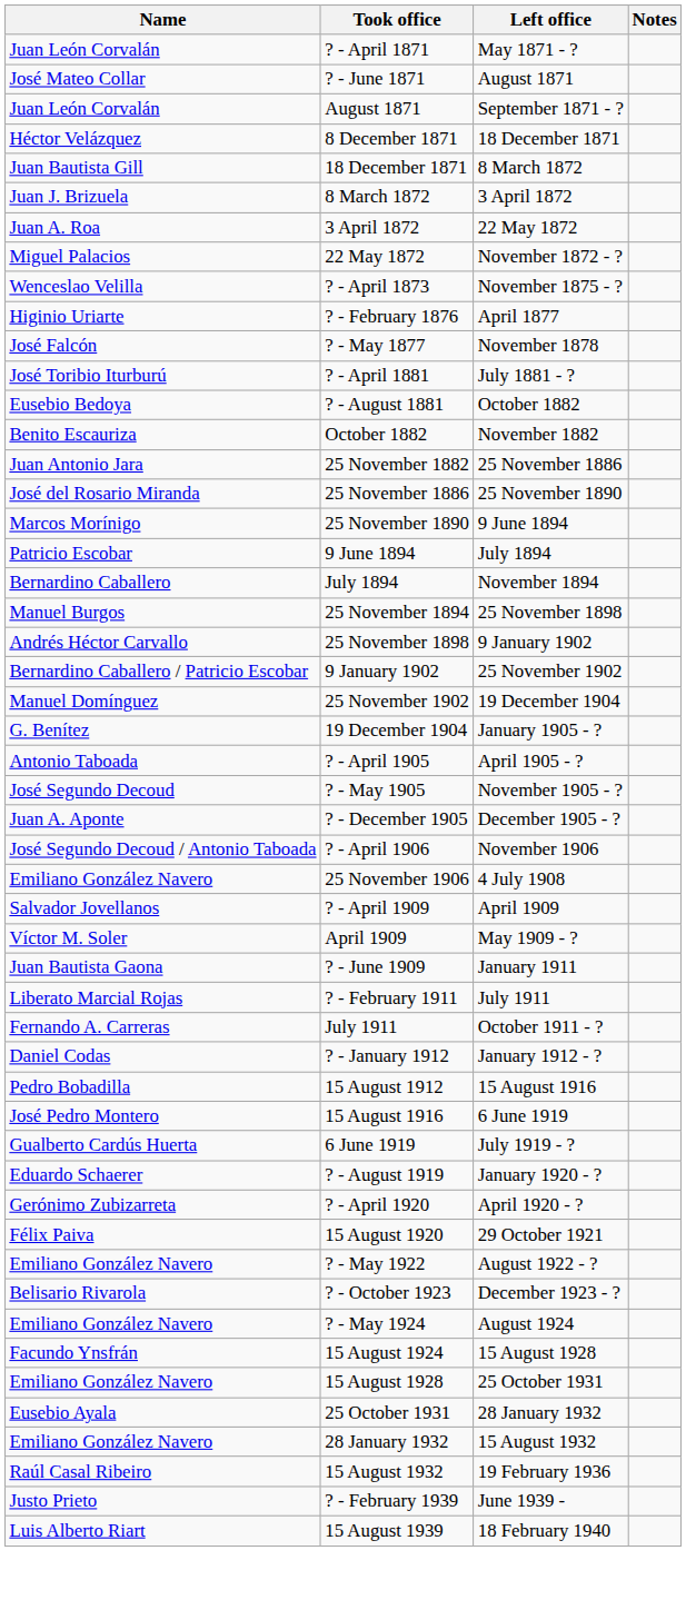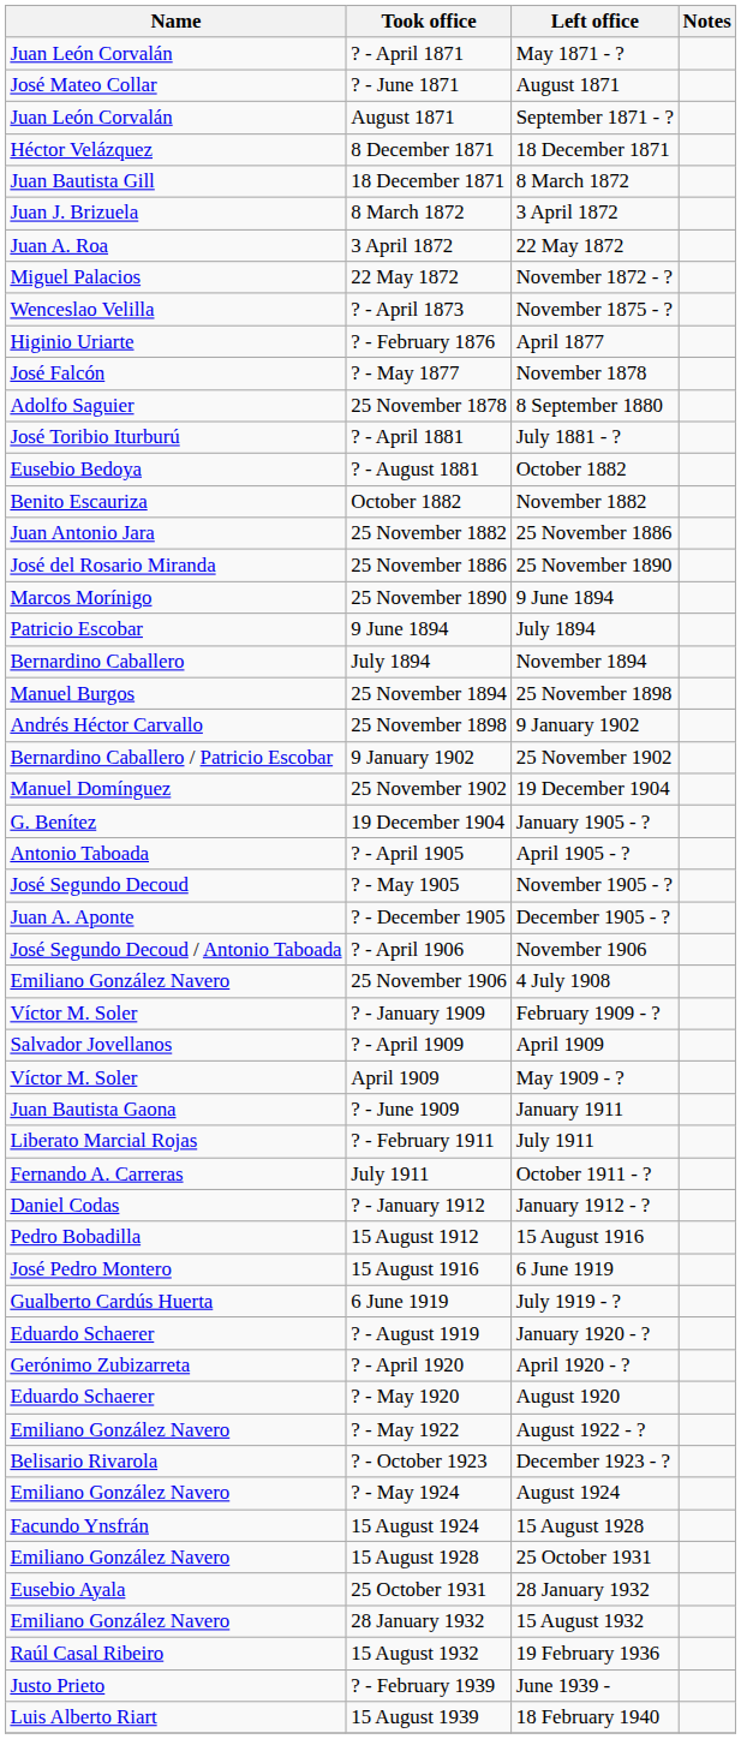 <table class="wikitable">
 <tr>
 <th>Name</th>
 <th>Took office</th>
 <th>Left office</th>
 <th>Notes</th>
 </tr>
 <tr>
 <td><a href='#'>Juan León Corvalán</a></td>
 <td>? - April 1871</td>
 <td>May 1871 - ?</td>
 <td></td>
 </tr>
 <tr>
 <td><a href='#'>José Mateo Collar</a></td>
 <td>? - June 1871</td>
 <td>August 1871</td>
 <td></td>
 </tr>
 <tr>
 <td><a href='#'>Juan León Corvalán</a></td>
 <td>August 1871</td>
 <td>September 1871 - ?</td>
 <td></td>
 </tr>
 <tr>
 <td><a href='#'>Héctor Velázquez</a></td>
 <td>8 December 1871</td>
 <td>18 December 1871</td>
 <td></td>
 </tr>
 <tr>
 <td><a href='#'>Juan Bautista Gill</a></td>
 <td>18 December 1871</td>
 <td>8 March 1872</td>
 <td></td>
 </tr>
 <tr>
 <td><a href='#'>Juan J. Brizuela</a></td>
 <td>8 March 1872</td>
 <td>3 April 1872</td>
 <td></td>
 </tr>
 <tr>
 <td><a href='#'>Juan A. Roa</a></td>
 <td>3 April 1872</td>
 <td>22 May 1872</td>
 <td></td>
 </tr>
 <tr>
 <td><a href='#'>Miguel Palacios</a></td>
 <td>22 May 1872</td>
 <td>November 1872 - ?</td>
 <td></td>
 </tr>
 <tr>
 <td><a href='#'>Wenceslao Velilla</a></td>
 <td>? - April 1873</td>
 <td>November 1875 - ?</td>
 <td></td>
 </tr>
 <tr>
 <td><a href='#'>Higinio Uriarte</a></td>
 <td>? - February 1876</td>
 <td>April 1877</td>
 <td></td>
 </tr>
 <tr>
 <td><a href='#'>José Falcón</a></td>
 <td>? - May 1877</td>
 <td>November 1878</td>
+<td></td>
+</tr>
+<tr>
+<td><a href='#'>Adolfo Saguier</a></td>
+<td>25 November 1878</td>
+<td>8 September 1880</td>
 <td></td>
 </tr>
 <tr>
 <td><a href='#'>José Toribio Iturburú</a></td>
 <td>? - April 1881</td>
 <td>July 1881 - ?</td>
 <td></td>
 </tr>
 <tr>
 <td><a href='#'>Eusebio Bedoya</a></td>
 <td>? - August 1881</td>
 <td>October 1882</td>
 <td></td>
 </tr>
 <tr>
 <td><a href='#'>Benito Escauriza</a></td>
 <td>October 1882</td>
 <td>November 1882</td>
 <td></td>
 </tr>
 <tr>
 <td><a href='#'>Juan Antonio Jara</a></td>
 <td>25 November 1882</td>
 <td>25 November 1886</td>
 <td></td>
 </tr>
 <tr>
 <td><a href='#'>José del Rosario Miranda</a></td>
 <td>25 November 1886</td>
 <td>25 November 1890</td>
 <td></td>
 </tr>
 <tr>
 <td><a href='#'>Marcos Morínigo</a></td>
 <td>25 November 1890</td>
 <td>9 June 1894</td>
 <td></td>
 </tr>
 <tr>
 <td><a href='#'>Patricio Escobar</a></td>
 <td>9 June 1894</td>
 <td>July 1894</td>
 <td></td>
 </tr>
 <tr>
 <td><a href='#'>Bernardino Caballero</a></td>
 <td>July 1894</td>
 <td>November 1894</td>
 <td></td>
 </tr>
 <tr>
 <td><a href='#'>Manuel Burgos</a></td>
 <td>25 November 1894</td>
 <td>25 November 1898</td>
 <td></td>
 </tr>
 <tr>
 <td><a href='#'>Andrés Héctor Carvallo</a></td>
 <td>25 November 1898</td>
 <td>9 January 1902</td>
 <td></td>
 </tr>
 <tr>
 <td><a href='#'>Bernardino Caballero</a> / <a href='#'>Patricio Escobar</a></td>
 <td>9 January 1902</td>
 <td>25 November 1902</td>
 <td></td>
 </tr>
 <tr>
 <td><a href='#'>Manuel Domínguez</a></td>
 <td>25 November 1902</td>
 <td>19 December 1904</td>
 <td></td>
 </tr>
 <tr>
 <td><a href='#'>G. Benítez</a></td>
 <td>19 December 1904</td>
 <td>January 1905 - ?</td>
 <td></td>
 </tr>
 <tr>
 <td><a href='#'>Antonio Taboada</a></td>
 <td>? - April 1905</td>
 <td>April 1905 - ?</td>
 <td></td>
 </tr>
 <tr>
 <td><a href='#'>José Segundo Decoud</a></td>
 <td>? - May 1905</td>
 <td>November 1905 - ?</td>
 <td></td>
 </tr>
 <tr>
 <td><a href='#'>Juan A. Aponte</a></td>
 <td>? - December 1905</td>
 <td>December 1905 - ?</td>
 <td></td>
 </tr>
 <tr>
 <td><a href='#'>José Segundo Decoud</a> / <a href='#'>Antonio Taboada</a></td>
 <td>? - April 1906</td>
 <td>November 1906</td>
 <td></td>
 </tr>
 <tr>
 <td><a href='#'>Emiliano González Navero</a></td>
 <td>25 November 1906</td>
 <td>4 July 1908</td>
 <td></td>
 </tr>
 <tr>
+<td><a href='#'>Víctor M. Soler</a></td>
+<td>? - January 1909</td>
+<td>February 1909 - ?</td>
+<td></td>
+</tr>
+<tr>
 <td><a href='#'>Salvador Jovellanos</a></td>
 <td>? - April 1909</td>
 <td>April 1909</td>
 <td></td>
 </tr>
 <tr>
 <td><a href='#'>Víctor M. Soler</a></td>
 <td>April 1909</td>
 <td>May 1909 - ?</td>
 <td></td>
 </tr>
 <tr>
 <td><a href='#'>Juan Bautista Gaona</a></td>
 <td>? - June 1909</td>
 <td>January 1911</td>
 <td></td>
 </tr>
 <tr>
 <td><a href='#'>Liberato Marcial Rojas</a></td>
 <td>? - February 1911</td>
 <td>July 1911</td>
 <td></td>
 </tr>
 <tr>
 <td><a href='#'>Fernando A. Carreras</a></td>
 <td>July 1911</td>
 <td>October 1911 - ?</td>
 <td></td>
 </tr>
 <tr>
 <td><a href='#'>Daniel Codas</a></td>
 <td>? - January 1912</td>
 <td>January 1912 - ?</td>
 <td></td>
 </tr>
 <tr>
 <td><a href='#'>Pedro Bobadilla</a></td>
 <td>15 August 1912</td>
 <td>15 August 1916</td>
 <td></td>
 </tr>
 <tr>
 <td><a href='#'>José Pedro Montero</a></td>
 <td>15 August 1916</td>
 <td>6 June 1919</td>
 <td></td>
 </tr>
 <tr>
 <td><a href='#'>Gualberto Cardús Huerta</a></td>
 <td>6 June 1919</td>
 <td>July 1919 - ?</td>
 <td></td>
 </tr>
 <tr>
 <td><a href='#'>Eduardo Schaerer</a></td>
 <td>? - August 1919</td>
 <td>January 1920 - ?</td>
 <td></td>
 </tr>
 <tr>
 <td><a href='#'>Gerónimo Zubizarreta</a></td>
 <td>? - April 1920</td>
 <td>April 1920 - ?</td>
 <td></td>
 </tr>
 <tr>
-<td><a href='#'>Félix Paiva</a></td>
-<td>15 August 1920</td>
-<td>29 October 1921</td>
+<td><a href='#'>Eduardo Schaerer</a></td>
+<td>? - May 1920</td>
+<td>August 1920</td>
 <td></td>
 </tr>
 <tr>
 <td><a href='#'>Emiliano González Navero</a></td>
 <td>? - May 1922</td>
 <td>August 1922 - ?</td>
 <td></td>
 </tr>
 <tr>
 <td><a href='#'>Belisario Rivarola</a></td>
 <td>? - October 1923</td>
 <td>December 1923 - ?</td>
 <td></td>
 </tr>
 <tr>
 <td><a href='#'>Emiliano González Navero</a></td>
 <td>? - May 1924</td>
 <td>August 1924</td>
 <td></td>
 </tr>
 <tr>
 <td><a href='#'>Facundo Ynsfrán</a></td>
 <td>15 August 1924</td>
 <td>15 August 1928</td>
 <td></td>
 </tr>
 <tr>
 <td><a href='#'>Emiliano González Navero</a></td>
 <td>15 August 1928</td>
 <td>25 October 1931</td>
 <td></td>
 </tr>
 <tr>
 <td><a href='#'>Eusebio Ayala</a></td>
 <td>25 October 1931</td>
 <td>28 January 1932</td>
 <td></td>
 </tr>
 <tr>
 <td><a href='#'>Emiliano González Navero</a></td>
 <td>28 January 1932</td>
 <td>15 August 1932</td>
 <td></td>
 </tr>
 <tr>
 <td><a href='#'>Raúl Casal Ribeiro</a></td>
 <td>15 August 1932</td>
 <td>19 February 1936</td>
 <td></td>
 </tr>
 <tr>
 <td><a href='#'>Justo Prieto</a></td>
 <td>? - February 1939</td>
 <td>June 1939 -</td>
 <td></td>
 </tr>
 <tr>
 <td><a href='#'>Luis Alberto Riart</a></td>
 <td>15 August 1939</td>
 <td>18 February 1940</td>
 <td></td>
 </tr>
 <tr>
 </tr>
 </table>
